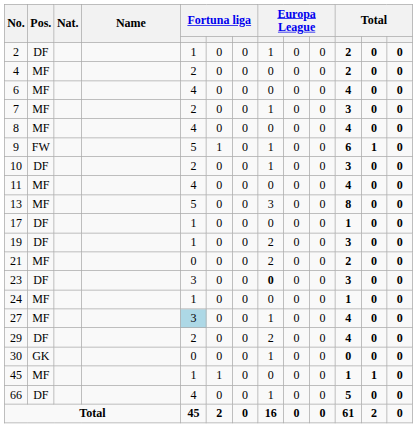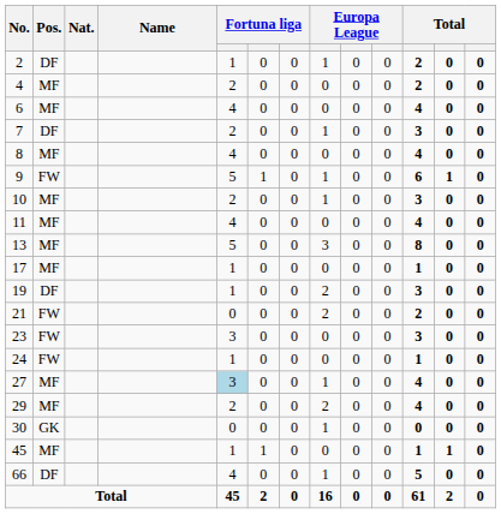 <table class="wikitable sortable" style="text-align: center;">
 <tr>
 <th rowspan="2" style="width:20px;">No.</th>
 <th rowspan="2" style="width:20px;">Pos.</th>
 <th rowspan="2" style="width:20px;">Nat.</th>
 <th rowspan="2" style="width:125px;">Name</th>
 <th colspan="3" style="width:75px;"><a href='#'>Fortuna liga</a></th>
 <th colspan="3" style="width:75px;"><a href='#'>Europa League</a></th>
 <th colspan="3" style="width:75px;">Total</th>
 </tr>
 <tr>
 <th width=27></th>
 <th width=27></th>
 <th width=27></th>
 <th width=27></th>
 <th width=27></th>
 <th width=27></th>
 <th width=27></th>
 <th width=27></th>
 <th width=27></th>
 </tr>
 <tr>
 <td>2</td>
 <td>DF</td>
 <td></td>
 <td align=left></td>
 <td>1</td>
 <td>0</td>
 <td>0</td>
 <td>1</td>
 <td>0</td>
 <td>0</td>
 <td><strong>2</strong></td>
 <td><strong>0</strong></td>
 <td><strong>0</strong></td>
 </tr>
 <tr>
 <td>4</td>
 <td>MF</td>
 <td></td>
 <td align=left></td>
 <td>2</td>
 <td>0</td>
 <td>0</td>
 <td>0</td>
 <td>0</td>
 <td>0</td>
 <td><strong>2</strong></td>
 <td><strong>0</strong></td>
 <td><strong>0</strong></td>
 </tr>
 <tr>
 <td>6</td>
 <td>MF</td>
 <td></td>
 <td align=left></td>
 <td>4</td>
 <td>0</td>
 <td>0</td>
 <td>0</td>
 <td>0</td>
 <td>0</td>
 <td><strong>4</strong></td>
 <td><strong>0</strong></td>
 <td><strong>0</strong></td>
 </tr>
 <tr>
 <td>7</td>
-<td>MF</td>
+<td>DF</td>
 <td></td>
 <td align=left></td>
 <td>2</td>
 <td>0</td>
 <td>0</td>
 <td>1</td>
 <td>0</td>
 <td>0</td>
 <td><strong>3</strong></td>
 <td><strong>0</strong></td>
 <td><strong>0</strong></td>
 </tr>
 <tr>
 <td>8</td>
 <td>MF</td>
 <td></td>
 <td align=left></td>
 <td>4</td>
 <td>0</td>
 <td>0</td>
 <td>0</td>
 <td>0</td>
 <td>0</td>
 <td><strong>4</strong></td>
 <td><strong>0</strong></td>
 <td><strong>0</strong></td>
 </tr>
 <tr>
 <td>9</td>
 <td>FW</td>
 <td></td>
 <td align=left></td>
 <td>5</td>
 <td>1</td>
 <td>0</td>
 <td>1</td>
 <td>0</td>
 <td>0</td>
 <td><strong>6</strong></td>
 <td><strong>1</strong></td>
 <td><strong>0</strong></td>
 </tr>
 <tr>
 <td>10</td>
-<td>DF</td>
+<td>MF</td>
 <td></td>
 <td align=left></td>
 <td>2</td>
 <td>0</td>
 <td>0</td>
 <td>1</td>
 <td>0</td>
 <td>0</td>
 <td><strong>3</strong></td>
 <td><strong>0</strong></td>
 <td><strong>0</strong></td>
 </tr>
 <tr>
 <td>11</td>
 <td>MF</td>
 <td></td>
 <td align=left></td>
 <td>4</td>
 <td>0</td>
 <td>0</td>
 <td>0</td>
 <td>0</td>
 <td>0</td>
 <td><strong>4</strong></td>
 <td><strong>0</strong></td>
 <td><strong>0</strong></td>
 </tr>
 <tr>
 <td>13</td>
 <td>MF</td>
 <td></td>
 <td align=left></td>
 <td>5</td>
 <td>0</td>
 <td>0</td>
 <td>3</td>
 <td>0</td>
 <td>0</td>
 <td><strong>8</strong></td>
 <td><strong>0</strong></td>
 <td><strong>0</strong></td>
 </tr>
 <tr>
 <td>17</td>
-<td>DF</td>
+<td>MF</td>
 <td></td>
 <td align=left></td>
 <td>1</td>
 <td>0</td>
 <td>0</td>
 <td>0</td>
 <td>0</td>
 <td>0</td>
 <td><strong>1</strong></td>
 <td><strong>0</strong></td>
 <td><strong>0</strong></td>
 </tr>
 <tr>
 <td>19</td>
 <td>DF</td>
 <td></td>
 <td align=left></td>
 <td>1</td>
 <td>0</td>
 <td>0</td>
 <td>2</td>
 <td>0</td>
 <td>0</td>
 <td><strong>3</strong></td>
 <td><strong>0</strong></td>
 <td><strong>0</strong></td>
 </tr>
 <tr>
 <td>21</td>
-<td>MF</td>
+<td>FW</td>
 <td></td>
 <td align=left></td>
 <td>0</td>
 <td>0</td>
 <td>0</td>
 <td>2</td>
 <td>0</td>
 <td>0</td>
 <td><strong>2</strong></td>
 <td><strong>0</strong></td>
 <td><strong>0</strong></td>
 </tr>
 <tr>
 <td>23</td>
-<td>DF</td>
+<td>FW</td>
 <td></td>
 <td align=left></td>
 <td>3</td>
 <td>0</td>
 <td>0</td>
-<td><strong>0</strong></td>
+<td>0</td>
 <td>0</td>
 <td>0</td>
 <td><strong>3</strong></td>
 <td><strong>0</strong></td>
 <td><strong>0</strong></td>
 </tr>
 <tr>
 <td>24</td>
-<td>MF</td>
+<td>FW</td>
 <td></td>
 <td align=left></td>
 <td>1</td>
 <td>0</td>
 <td>0</td>
 <td>0</td>
 <td>0</td>
 <td>0</td>
 <td><strong>1</strong></td>
 <td><strong>0</strong></td>
 <td><strong>0</strong></td>
 </tr>
 <tr>
 <td>27</td>
 <td>MF</td>
 <td></td>
 <td align=left></td>
 <td style="background: lightblue;">3</td>
 <td>0</td>
 <td>0</td>
 <td>1</td>
 <td>0</td>
 <td>0</td>
 <td><strong>4</strong></td>
 <td><strong>0</strong></td>
 <td><strong>0</strong></td>
 </tr>
 <tr>
 <td>29</td>
-<td>DF</td>
+<td>MF</td>
 <td></td>
 <td align=left></td>
 <td>2</td>
 <td>0</td>
 <td>0</td>
 <td>2</td>
 <td>0</td>
 <td>0</td>
 <td><strong>4</strong></td>
 <td><strong>0</strong></td>
 <td><strong>0</strong></td>
 </tr>
 <tr>
 <td>30</td>
 <td>GK</td>
 <td></td>
 <td align=left></td>
 <td>0</td>
 <td>0</td>
 <td>0</td>
 <td>1</td>
 <td>0</td>
 <td>0</td>
 <td><strong>0</strong></td>
 <td><strong>0</strong></td>
 <td><strong>0</strong></td>
 </tr>
 <tr>
 <td>45</td>
 <td>MF</td>
 <td></td>
 <td align=left></td>
 <td>1</td>
 <td>1</td>
 <td>0</td>
 <td>0</td>
 <td>0</td>
 <td>0</td>
 <td><strong>1</strong></td>
 <td><strong>1</strong></td>
 <td><strong>0</strong></td>
 </tr>
 <tr>
 <td>66</td>
 <td>DF</td>
 <td></td>
 <td align=left></td>
 <td>4</td>
 <td>0</td>
 <td>0</td>
 <td>1</td>
 <td>0</td>
 <td>0</td>
 <td><strong>5</strong></td>
 <td><strong>0</strong></td>
 <td><strong>0</strong></td>
 </tr>
 <tr>
 <td colspan="4"><strong>Total</strong></td>
 <td><strong>45</strong></td>
 <td><strong>2</strong></td>
 <td><strong>0</strong></td>
 <td><strong>16</strong></td>
 <td><strong>0</strong></td>
 <td><strong>0</strong></td>
 <td><strong>61</strong></td>
 <td><strong>2</strong></td>
 <td><strong>0</strong></td>
 </tr>
 </table>
